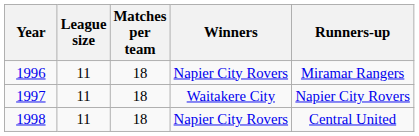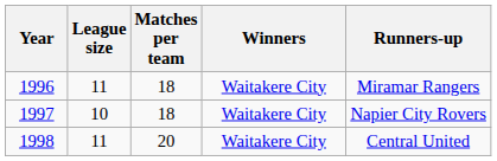 <table class="wikitable">
 <tr align=center>
 <th width="50">Year</th>
 <th width="50">League size</th>
 <th width="50">Matches per team</th>
 <th width="125">Winners</th>
 <th width="125">Runners-up</th>
 </tr>
 <tr align=center>
 <td><a href='#'>1996</a></td>
 <td>11</td>
 <td>18</td>
-<td><a href='#'>Napier City Rovers</a></td>
+<td><a href='#'>Waitakere City</a></td>
 <td><a href='#'>Miramar Rangers</a></td>
 </tr>
 <tr align=center>
 <td><a href='#'>1997</a></td>
-<td>11</td>
+<td>10</td>
 <td>18</td>
 <td><a href='#'>Waitakere City</a></td>
 <td><a href='#'>Napier City Rovers</a></td>
 </tr>
 <tr align=center>
 <td><a href='#'>1998</a></td>
 <td>11</td>
-<td>18</td>
-<td><a href='#'>Napier City Rovers</a></td>
+<td>20</td>
+<td><a href='#'>Waitakere City</a></td>
 <td><a href='#'>Central United</a></td>
 </tr>
 </table>
